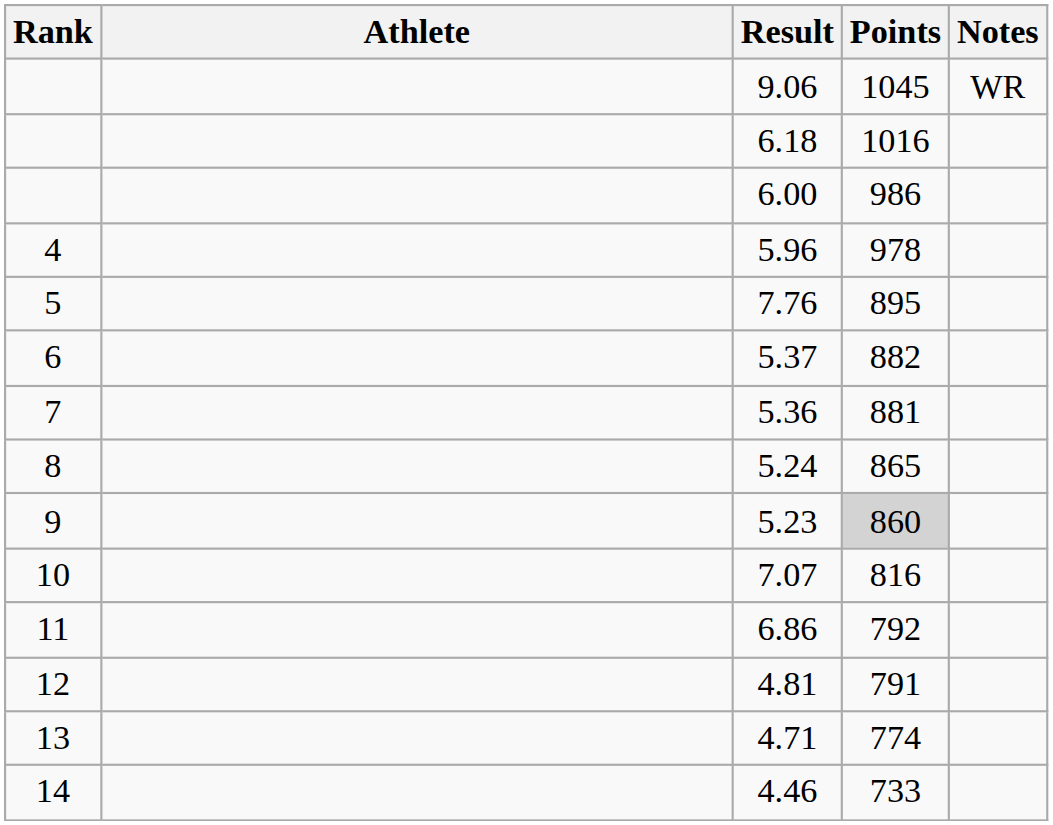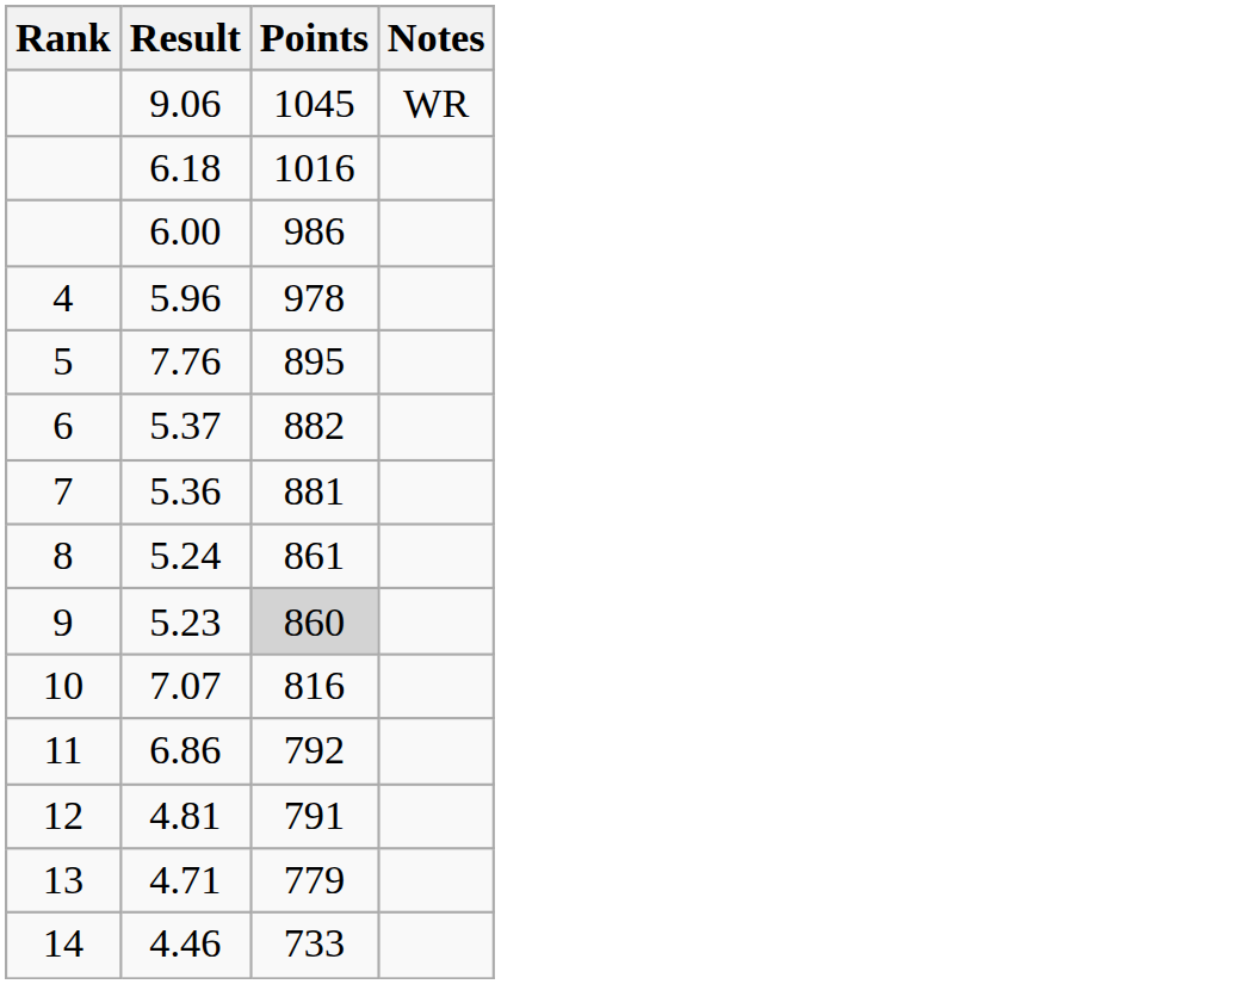 <table class="wikitable" style="text-align:center">
 <tr>
 <th>Rank</th>
-<th Style="width:18em">Athlete</th>
 <th>Result</th>
 <th>Points</th>
 <th>Notes</th>
 </tr>
 <tr>
 <td></td>
-<td style="text-align:left"></td>
 <td>9.06</td>
 <td>1045</td>
 <td>WR</td>
 </tr>
 <tr>
 <td></td>
-<td style="text-align:left"></td>
 <td>6.18</td>
 <td>1016</td>
 <td></td>
 </tr>
 <tr>
 <td></td>
-<td style="text-align:left"></td>
 <td>6.00</td>
 <td>986</td>
 <td></td>
 </tr>
 <tr>
 <td>4</td>
-<td style="text-align:left"></td>
 <td>5.96</td>
 <td>978</td>
 <td></td>
 </tr>
 <tr>
 <td>5</td>
-<td style="text-align:left"></td>
 <td>7.76</td>
 <td>895</td>
 <td></td>
 </tr>
 <tr>
 <td>6</td>
-<td style="text-align:left"></td>
 <td>5.37</td>
 <td>882</td>
 <td></td>
 </tr>
 <tr>
 <td>7</td>
-<td style="text-align:left"></td>
 <td>5.36</td>
 <td>881</td>
 <td></td>
 </tr>
 <tr>
 <td>8</td>
-<td style="text-align:left"></td>
 <td>5.24</td>
-<td>865</td>
+<td>861</td>
 <td></td>
 </tr>
 <tr>
 <td>9</td>
-<td style="text-align:left"></td>
 <td>5.23</td>
 <td style="background: lightgrey;">860</td>
 <td></td>
 </tr>
 <tr>
 <td>10</td>
-<td style="text-align:left"></td>
 <td>7.07</td>
 <td>816</td>
 <td></td>
 </tr>
 <tr>
 <td>11</td>
-<td style="text-align:left"></td>
 <td>6.86</td>
 <td>792</td>
 <td></td>
 </tr>
 <tr>
 <td>12</td>
-<td style="text-align:left"></td>
 <td>4.81</td>
 <td>791</td>
 <td></td>
 </tr>
 <tr>
 <td>13</td>
-<td style="text-align:left"></td>
 <td>4.71</td>
-<td>774</td>
+<td>779</td>
 <td></td>
 </tr>
 <tr>
 <td>14</td>
-<td style="text-align:left"></td>
 <td>4.46</td>
 <td>733</td>
 <td></td>
 </tr>
 </table>
